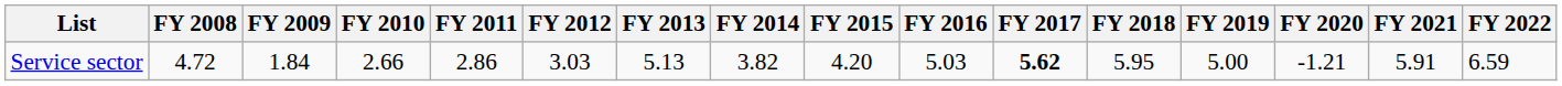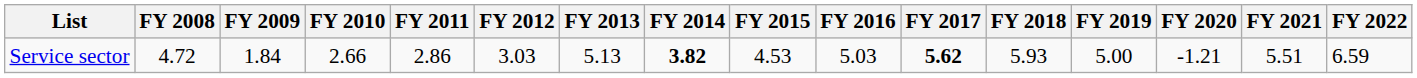 <table class="wikitable">
 <tr>
 <th>List</th>
 <th>FY 2008</th>
 <th>FY 2009</th>
 <th>FY 2010</th>
 <th>FY 2011</th>
 <th>FY 2012</th>
 <th>FY 2013</th>
 <th>FY 2014</th>
 <th>FY 2015</th>
 <th>FY 2016</th>
 <th>FY 2017</th>
 <th>FY 2018</th>
 <th>FY 2019</th>
 <th>FY 2020</th>
 <th>FY 2021</th>
 <th>FY 2022</th>
 </tr>
 <tr>
 <td><a href='#'>Service sector</a></td>
 <td style="text-align:center"> 4.72</td>
 <td style="text-align:center"> 1.84</td>
 <td style="text-align:center"> 2.66</td>
 <td style="text-align:center"> 2.86</td>
 <td style="text-align:center"> 3.03</td>
 <td style="text-align:center"> 5.13</td>
-<td style="text-align:center"> 3.82</td>
-<td style="text-align:center"> 4.20</td>
+<td style="text-align:center"><strong> 3.82</strong></td>
+<td style="text-align:center"> 4.53</td>
 <td style="text-align:center"> 5.03</td>
 <td style="text-align:center"><strong> 5.62</strong></td>
-<td style="text-align:center"> 5.95</td>
+<td style="text-align:center"> 5.93</td>
 <td style="text-align:center"> 5.00</td>
 <td style="text-align:center"> -1.21</td>
-<td style="text-align:center"> 5.91</td>
+<td style="text-align:center"> 5.51</td>
 <td>6.59</td>
 </tr>
 </table>
